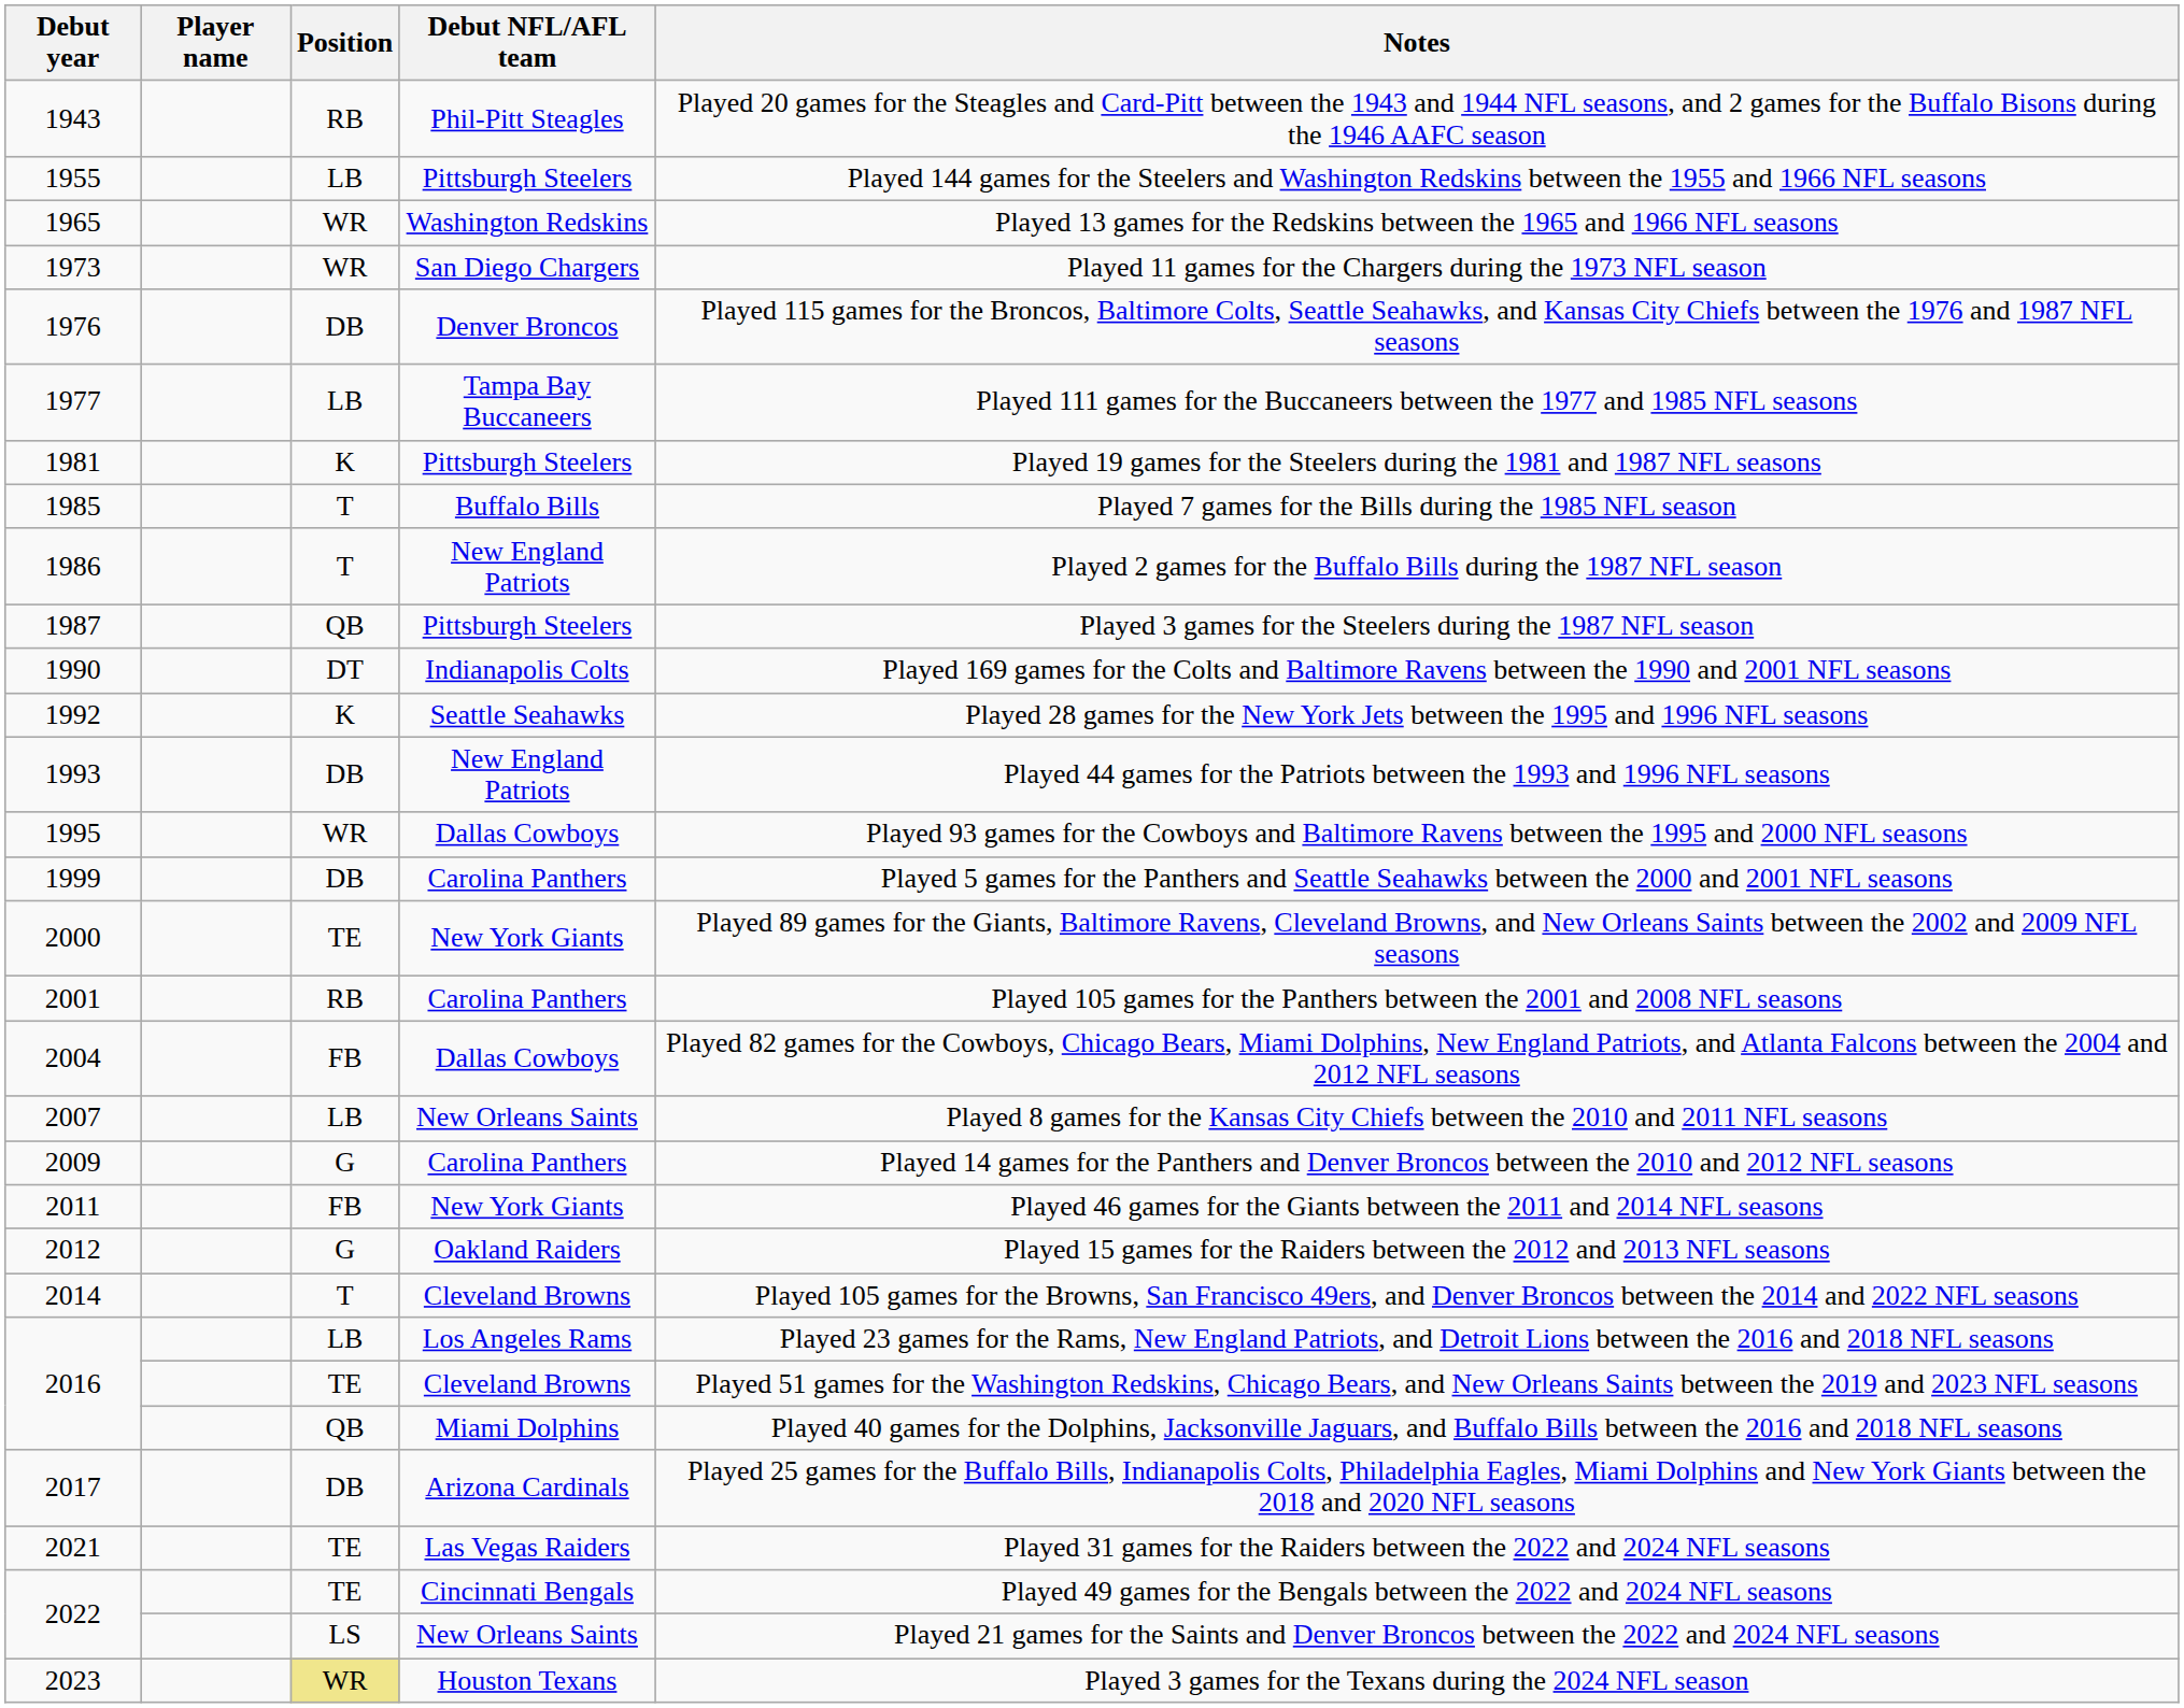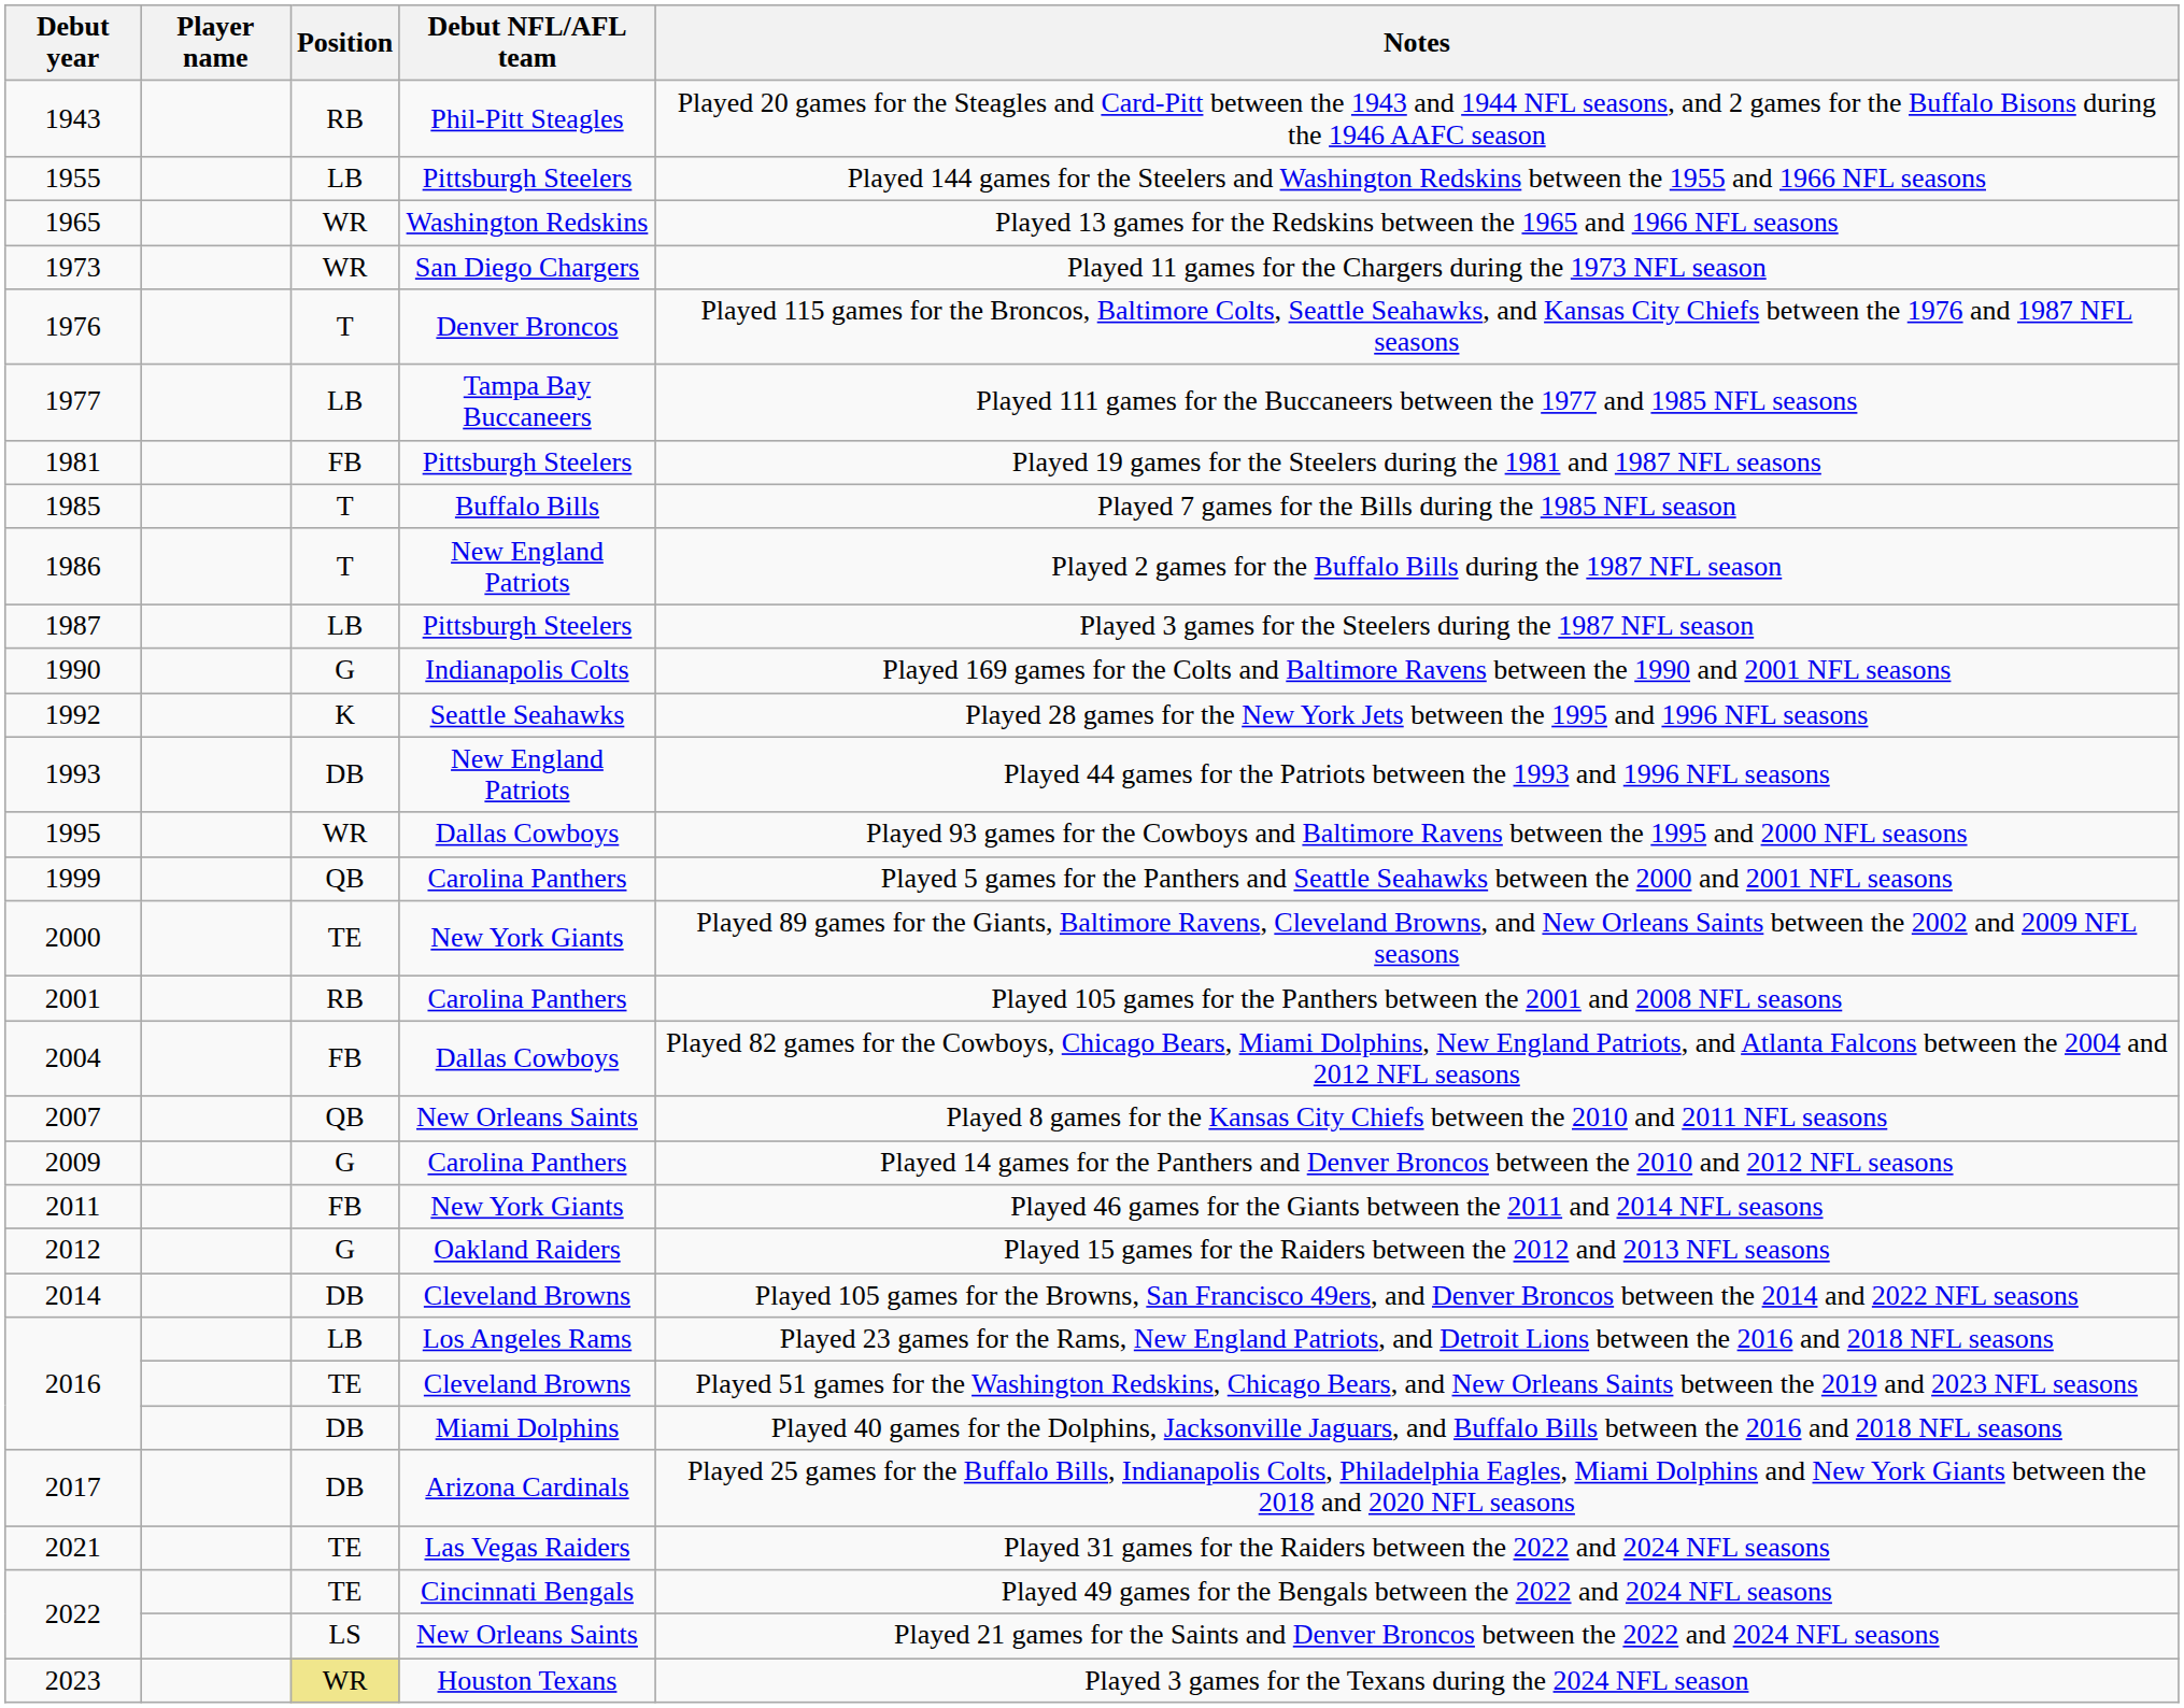 <table class="wikitable sortable" style="text-align: center;">
 <tr>
 <th>Debut year</th>
 <th>Player name</th>
 <th>Position</th>
 <th>Debut NFL/AFL team</th>
 <th>Notes</th>
 </tr>
 <tr>
 <td align="center">1943</td>
 <td align="center"></td>
 <td align="center">RB</td>
 <td align="center"><a href='#'>Phil-Pitt Steagles</a></td>
 <td align="center">Played 20 games for the Steagles and <a href='#'>Card-Pitt</a> between the <a href='#'>1943</a> and <a href='#'>1944 NFL seasons</a>, and 2 games for the <a href='#'>Buffalo Bisons</a> during the <a href='#'>1946 AAFC season</a></td>
 </tr>
 <tr>
 <td align="center">1955</td>
 <td align="center"></td>
 <td align="center">LB</td>
 <td align="center"><a href='#'>Pittsburgh Steelers</a></td>
 <td align="center">Played 144 games for the Steelers and <a href='#'>Washington Redskins</a> between the <a href='#'>1955</a> and <a href='#'>1966 NFL seasons</a></td>
 </tr>
 <tr>
 <td align="center">1965</td>
 <td align="center"></td>
 <td align="center">WR</td>
 <td align="center"><a href='#'>Washington Redskins</a></td>
 <td align="center">Played 13 games for the Redskins between the <a href='#'>1965</a> and <a href='#'>1966 NFL seasons</a></td>
 </tr>
 <tr>
 <td align="center">1973</td>
 <td align="center"></td>
 <td align="center">WR</td>
 <td align="center"><a href='#'>San Diego Chargers</a></td>
 <td align="center">Played 11 games for the Chargers during the <a href='#'>1973 NFL season</a></td>
 </tr>
 <tr>
 <td align="center">1976</td>
 <td align="center"></td>
-<td align="center">DB</td>
+<td align="center">T</td>
 <td align="center"><a href='#'>Denver Broncos</a></td>
 <td align="center">Played 115 games for the Broncos, <a href='#'>Baltimore Colts</a>, <a href='#'>Seattle Seahawks</a>, and <a href='#'>Kansas City Chiefs</a> between the <a href='#'>1976</a> and <a href='#'>1987 NFL seasons</a></td>
 </tr>
 <tr>
 <td align="center">1977</td>
 <td align="center"></td>
 <td align="center">LB</td>
 <td align="center"><a href='#'>Tampa Bay Buccaneers</a></td>
 <td align="center">Played 111 games for the Buccaneers between the <a href='#'>1977</a> and <a href='#'>1985 NFL seasons</a></td>
 </tr>
 <tr>
 <td align="center">1981</td>
 <td align="center"></td>
-<td align="center">K</td>
+<td align="center">FB</td>
 <td align="center"><a href='#'>Pittsburgh Steelers</a></td>
 <td align="center">Played 19 games for the Steelers during the <a href='#'>1981</a> and <a href='#'>1987 NFL seasons</a></td>
 </tr>
 <tr>
 <td align="center">1985</td>
 <td align="center"></td>
 <td align="center">T</td>
 <td align="center"><a href='#'>Buffalo Bills</a></td>
 <td align="center">Played 7 games for the Bills during the <a href='#'>1985 NFL season</a></td>
 </tr>
 <tr>
 <td align="center">1986</td>
 <td align="center"></td>
 <td align="center">T</td>
 <td align="center"><a href='#'>New England Patriots</a></td>
 <td align="center">Played 2 games for the <a href='#'>Buffalo Bills</a> during the <a href='#'>1987 NFL season</a></td>
 </tr>
 <tr>
 <td align="center">1987</td>
 <td align="center"></td>
-<td align="center">QB</td>
+<td align="center">LB</td>
 <td align="center"><a href='#'>Pittsburgh Steelers</a></td>
 <td align="center">Played 3 games for the Steelers during the <a href='#'>1987 NFL season</a></td>
 </tr>
 <tr>
 <td align="center">1990</td>
 <td align="center"></td>
-<td align="center">DT</td>
+<td align="center">G</td>
 <td align="center"><a href='#'>Indianapolis Colts</a></td>
 <td align="center">Played 169 games for the Colts and <a href='#'>Baltimore Ravens</a> between the <a href='#'>1990</a> and <a href='#'>2001 NFL seasons</a></td>
 </tr>
 <tr>
 <td align="center">1992</td>
 <td align="center"></td>
 <td align="center">K</td>
 <td align="center"><a href='#'>Seattle Seahawks</a></td>
 <td align="center">Played 28 games for the <a href='#'>New York Jets</a> between the <a href='#'>1995</a> and <a href='#'>1996 NFL seasons</a></td>
 </tr>
 <tr>
 <td align="center">1993</td>
 <td align="center"></td>
 <td align="center">DB</td>
 <td align="center"><a href='#'>New England Patriots</a></td>
 <td align="center">Played 44 games for the Patriots between the <a href='#'>1993</a> and <a href='#'>1996 NFL seasons</a></td>
 </tr>
 <tr>
 <td align="center">1995</td>
 <td align="center"></td>
 <td align="center">WR</td>
 <td align="center"><a href='#'>Dallas Cowboys</a></td>
 <td align="center">Played 93 games for the Cowboys and <a href='#'>Baltimore Ravens</a> between the <a href='#'>1995</a> and <a href='#'>2000 NFL seasons</a></td>
 </tr>
 <tr>
 <td align="center">1999</td>
 <td align="center"></td>
-<td align="center">DB</td>
+<td align="center">QB</td>
 <td align="center"><a href='#'>Carolina Panthers</a></td>
 <td align="center">Played 5 games for the Panthers and <a href='#'>Seattle Seahawks</a> between the <a href='#'>2000</a> and <a href='#'>2001 NFL seasons</a></td>
 </tr>
 <tr>
 <td align="center">2000</td>
 <td align="center"></td>
 <td align="center">TE</td>
 <td align="center"><a href='#'>New York Giants</a></td>
 <td align="center">Played 89 games for the Giants, <a href='#'>Baltimore Ravens</a>, <a href='#'>Cleveland Browns</a>, and <a href='#'>New Orleans Saints</a> between the <a href='#'>2002</a> and <a href='#'>2009 NFL seasons</a></td>
 </tr>
 <tr>
 <td align="center">2001</td>
 <td align="center"></td>
 <td align="center">RB</td>
 <td align="center"><a href='#'>Carolina Panthers</a></td>
 <td align="center">Played 105 games for the Panthers between the <a href='#'>2001</a> and <a href='#'>2008 NFL seasons</a></td>
 </tr>
 <tr>
 <td align="center">2004</td>
 <td align="center"></td>
 <td align="center">FB</td>
 <td align="center"><a href='#'>Dallas Cowboys</a></td>
 <td align="center">Played 82 games for the Cowboys, <a href='#'>Chicago Bears</a>, <a href='#'>Miami Dolphins</a>, <a href='#'>New England Patriots</a>, and <a href='#'>Atlanta Falcons</a> between the <a href='#'>2004</a> and <a href='#'>2012 NFL seasons</a></td>
 </tr>
 <tr>
 <td align="center">2007</td>
 <td align="center"></td>
-<td align="center">LB</td>
+<td align="center">QB</td>
 <td align="center"><a href='#'>New Orleans Saints</a></td>
 <td align="center">Played 8 games for the <a href='#'>Kansas City Chiefs</a> between the <a href='#'>2010</a> and <a href='#'>2011 NFL seasons</a></td>
 </tr>
 <tr>
 <td align="center">2009</td>
 <td align="center"></td>
 <td align="center">G</td>
 <td align="center"><a href='#'>Carolina Panthers</a></td>
 <td align="center">Played 14 games for the  Panthers and <a href='#'>Denver Broncos</a> between the <a href='#'>2010</a> and <a href='#'>2012 NFL seasons</a></td>
 </tr>
 <tr>
 <td align="center">2011</td>
 <td align="center"></td>
 <td align="center">FB</td>
 <td align="center"><a href='#'>New York Giants</a></td>
 <td align="center">Played 46 games for the Giants  between the <a href='#'>2011</a> and <a href='#'>2014 NFL seasons</a></td>
 </tr>
 <tr>
 <td align="center">2012</td>
 <td align="center"></td>
 <td align="center">G</td>
 <td align="center"><a href='#'>Oakland Raiders</a></td>
 <td align="center">Played 15 games for the Raiders between the <a href='#'>2012</a> and <a href='#'>2013 NFL seasons</a></td>
 </tr>
 <tr>
 <td align="center">2014</td>
 <td align="center"></td>
-<td align="center">T</td>
+<td align="center">DB</td>
 <td align="center"><a href='#'>Cleveland Browns</a></td>
 <td align="center">Played 105 games for the Browns, <a href='#'>San Francisco 49ers</a>, and <a href='#'>Denver Broncos</a> between the <a href='#'>2014</a> and <a href='#'>2022 NFL seasons</a></td>
 </tr>
 <tr>
 <td rowspan="3">2016</td>
 <td align="center"></td>
 <td align="center">LB</td>
 <td align="center"><a href='#'>Los Angeles Rams</a></td>
 <td align="center">Played 23 games for the Rams, <a href='#'>New England Patriots</a>, and <a href='#'>Detroit Lions</a> between the <a href='#'>2016</a> and <a href='#'>2018 NFL seasons</a></td>
 </tr>
 <tr>
 <td align="center"></td>
 <td align="center">TE</td>
 <td align="center"><a href='#'>Cleveland Browns</a></td>
 <td align="center">Played 51 games for the <a href='#'>Washington Redskins</a>, <a href='#'>Chicago Bears</a>, and <a href='#'>New Orleans Saints</a> between the <a href='#'>2019</a> and <a href='#'>2023 NFL seasons</a></td>
 </tr>
 <tr>
 <td align="center"></td>
-<td align="center">QB</td>
+<td align="center">DB</td>
 <td align="center"><a href='#'>Miami Dolphins</a></td>
 <td align="center">Played 40 games for the Dolphins, <a href='#'>Jacksonville Jaguars</a>, and <a href='#'>Buffalo Bills</a> between the <a href='#'>2016</a> and <a href='#'>2018 NFL seasons</a></td>
 </tr>
 <tr>
 <td align="center">2017</td>
 <td align="center"></td>
 <td align="center">DB</td>
 <td align="center"><a href='#'>Arizona Cardinals</a></td>
 <td align="center">Played 25 games for the <a href='#'>Buffalo Bills</a>, <a href='#'>Indianapolis Colts</a>, <a href='#'>Philadelphia Eagles</a>, <a href='#'>Miami Dolphins</a> and <a href='#'>New York Giants</a> between the <a href='#'>2018</a> and <a href='#'>2020 NFL seasons</a></td>
 </tr>
 <tr>
 <td align="center">2021</td>
 <td align="center"></td>
 <td align="center">TE</td>
 <td align="center"><a href='#'>Las Vegas Raiders</a></td>
 <td align="center">Played 31 games for the Raiders between the <a href='#'>2022</a> and <a href='#'>2024 NFL seasons</a></td>
 </tr>
 <tr>
 <td rowspan="2">2022</td>
 <td align="center"></td>
 <td align="center">TE</td>
 <td align="center"><a href='#'>Cincinnati Bengals</a></td>
 <td align="center">Played 49 games for the Bengals between the <a href='#'>2022</a> and <a href='#'>2024 NFL seasons</a></td>
 </tr>
 <tr>
 <td align="center"></td>
 <td align="center">LS</td>
 <td align="center"><a href='#'>New Orleans Saints</a></td>
 <td align="center">Played 21 games for the Saints and <a href='#'>Denver Broncos</a> between the <a href='#'>2022</a> and <a href='#'>2024 NFL seasons</a></td>
 </tr>
 <tr>
 <td align="center">2023</td>
 <td align="center"></td>
 <td align="center" style="background: khaki;">WR</td>
 <td align="center"><a href='#'>Houston Texans</a></td>
 <td align="center">Played 3 games for the Texans during the <a href='#'>2024 NFL season</a></td>
 </tr>
 </table>
